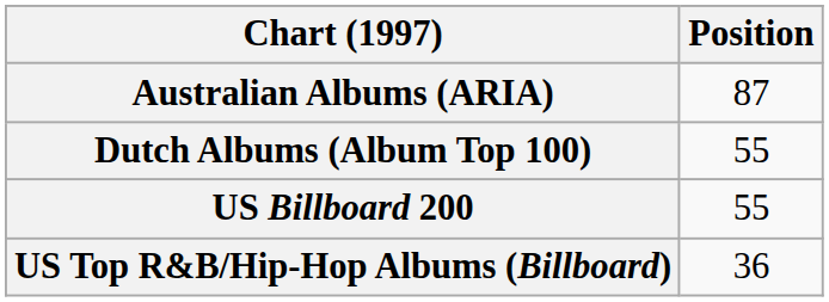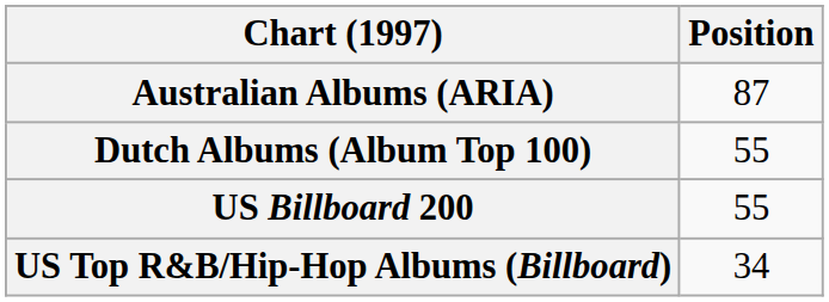 <table class="wikitable sortable plainrowheaders" style="text-align:center;">
 <tr>
 <th>Chart (1997)</th>
 <th>Position</th>
 </tr>
 <tr>
 <th scope="row">Australian Albums (ARIA)</th>
 <td>87</td>
 </tr>
 <tr>
 <th scope="row">Dutch Albums (Album Top 100)</th>
 <td>55</td>
 </tr>
 <tr>
 <th scope="row">US <em>Billboard</em> 200</th>
 <td>55</td>
 </tr>
 <tr>
 <th scope="row">US Top R&B/Hip-Hop Albums (<em>Billboard</em>)</th>
-<td>36</td>
+<td>34</td>
 </tr>
 </table>
